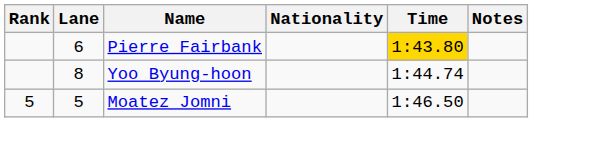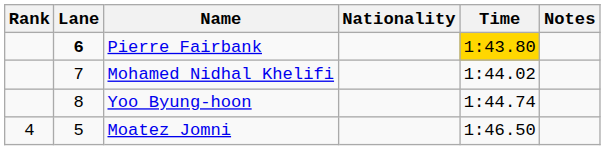 <table class="wikitable sortable" style="text-align:center">
 <tr>
 <th>Rank</th>
 <th>Lane</th>
 <th>Name</th>
 <th>Nationality</th>
 <th>Time</th>
 <th>Notes</th>
 </tr>
 <tr>
 <td></td>
-<td>6</td>
+<td><strong>6</strong></td>
 <td align=left><a href='#'>Pierre Fairbank</a></td>
 <td align=left></td>
 <td style="background: gold;">1:43.80</td>
+<td></td>
+</tr>
+<tr>
+<td></td>
+<td>7</td>
+<td align=left><a href='#'>Mohamed Nidhal Khelifi</a></td>
+<td align=left></td>
+<td>1:44.02</td>
 <td></td>
 </tr>
 <tr>
 <td></td>
 <td>8</td>
 <td align=left><a href='#'>Yoo Byung-hoon</a></td>
 <td align=left></td>
 <td>1:44.74</td>
 <td></td>
 </tr>
 <tr>
-<td>5</td>
+<td>4</td>
 <td>5</td>
 <td align=left><a href='#'>Moatez Jomni</a></td>
 <td align=left></td>
 <td>1:46.50</td>
 <td></td>
 </tr>
 </table>
